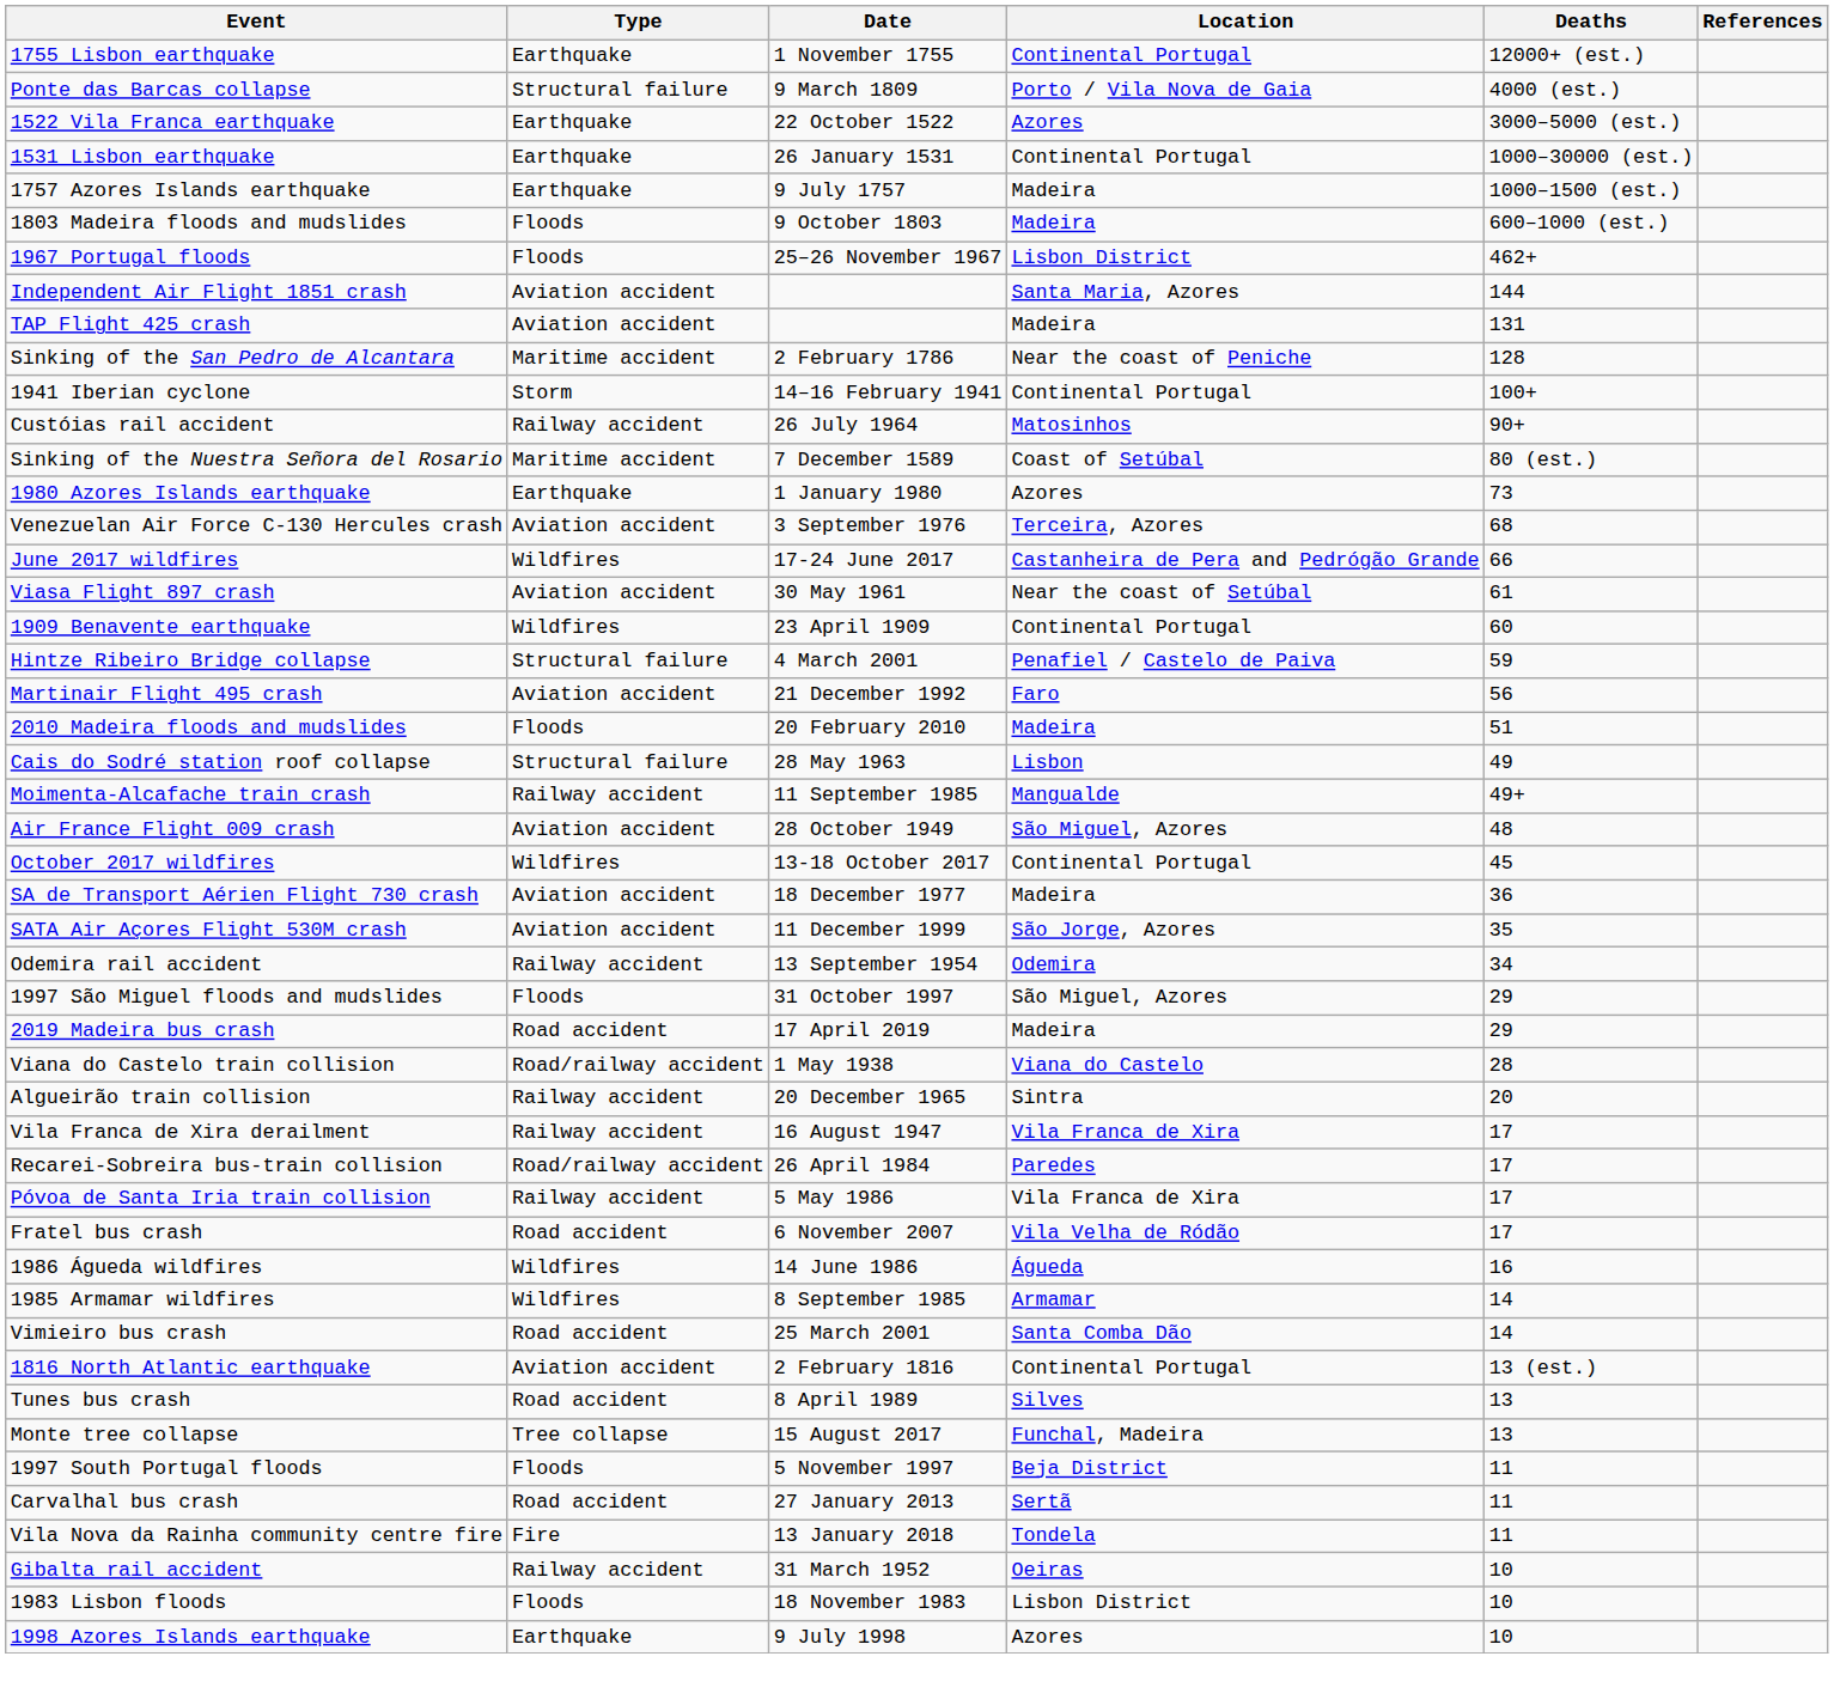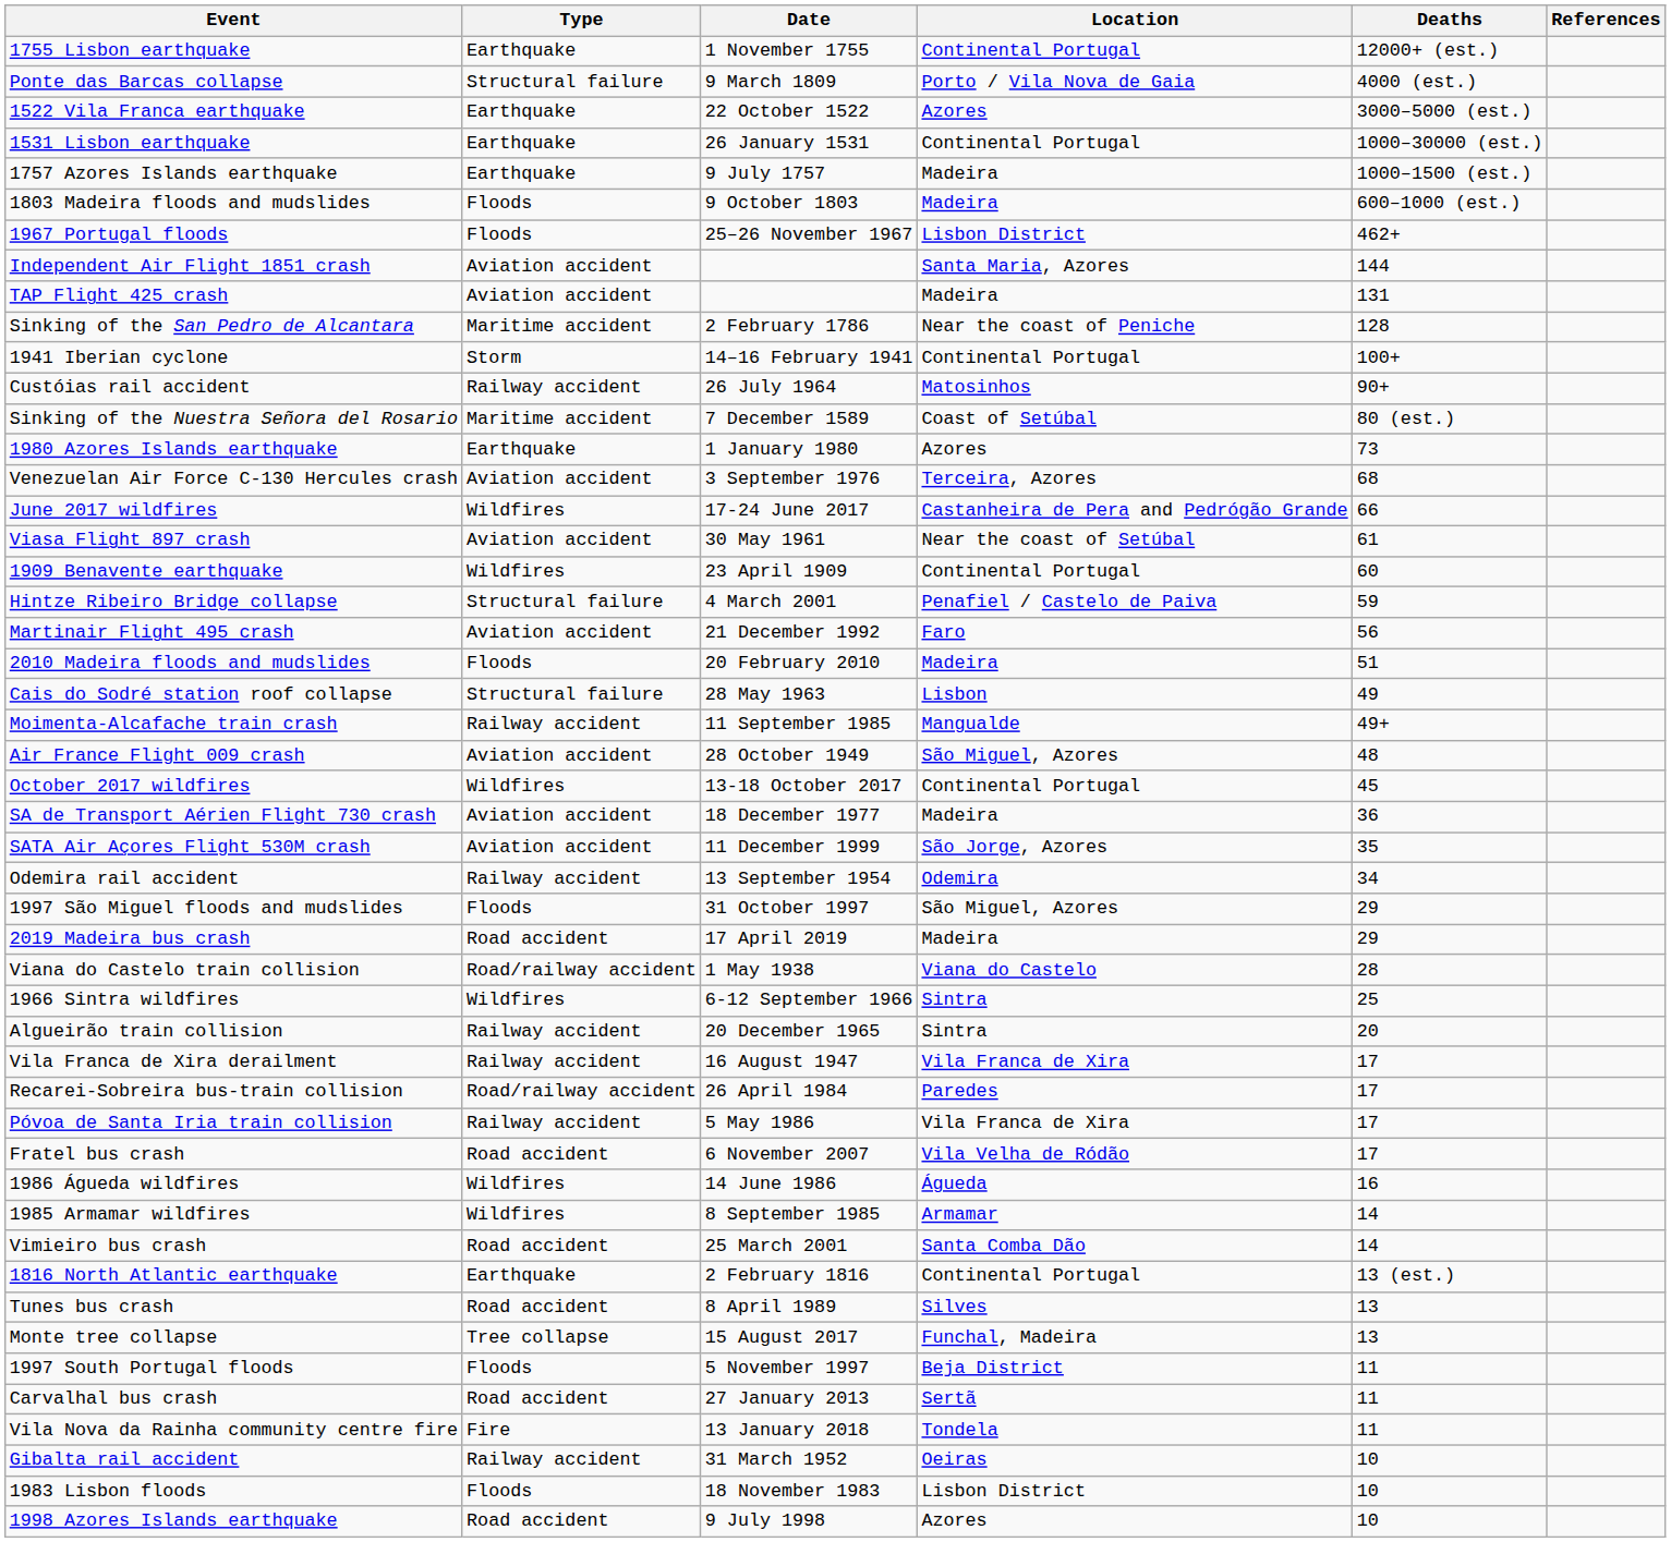 <table class="wikitable sortable" style="font-size:90%;">
 <tr>
 <th>Event</th>
 <th>Type</th>
 <th>Date</th>
 <th>Location</th>
 <th>Deaths</th>
 <th>References</th>
 </tr>
 <tr>
 <td><a href='#'>1755 Lisbon earthquake</a></td>
 <td>Earthquake</td>
 <td><span>1 November 1755</span></td>
 <td><a href='#'>Continental Portugal</a></td>
 <td>12000+ (est.)</td>
 <td></td>
 </tr>
 <tr>
 <td><a href='#'>Ponte das Barcas collapse</a> </td>
 <td>Structural failure</td>
 <td><span>9 March 1809</span></td>
 <td><a href='#'>Porto</a> / <a href='#'>Vila Nova de Gaia</a></td>
 <td>4000 (est.)</td>
 <td></td>
 </tr>
 <tr>
 <td><a href='#'>1522 Vila Franca earthquake</a></td>
 <td>Earthquake</td>
 <td><span>22 October 1522</span></td>
 <td><a href='#'>Azores</a></td>
 <td>3000–5000 (est.)</td>
 <td></td>
 </tr>
 <tr>
 <td><a href='#'>1531 Lisbon earthquake</a></td>
 <td>Earthquake</td>
 <td><span>26 January 1531</span></td>
 <td>Continental Portugal</td>
 <td>1000–30000 (est.)</td>
 <td></td>
 </tr>
 <tr>
 <td>1757 Azores Islands earthquake</td>
 <td>Earthquake</td>
 <td><span>9 July 1757</span></td>
 <td>Madeira</td>
 <td>1000–1500 (est.)</td>
 <td></td>
 </tr>
 <tr>
 <td>1803 Madeira floods and mudslides</td>
 <td>Floods</td>
 <td><span>9 October 1803</span></td>
 <td><a href='#'>Madeira</a></td>
 <td>600–1000 (est.)</td>
 <td></td>
 </tr>
 <tr>
 <td><a href='#'>1967 Portugal floods</a></td>
 <td>Floods</td>
 <td><span>25–26 November 1967</span></td>
 <td><a href='#'>Lisbon District</a></td>
 <td>462+</td>
 <td></td>
 </tr>
 <tr>
 <td><a href='#'>Independent Air Flight 1851 crash</a></td>
 <td>Aviation accident</td>
 <td><span></span></td>
 <td><a href='#'>Santa Maria</a>, Azores</td>
 <td>144</td>
 <td></td>
 </tr>
 <tr>
 <td><a href='#'>TAP Flight 425 crash</a></td>
 <td>Aviation accident</td>
 <td><span></span></td>
 <td>Madeira</td>
 <td>131</td>
 <td></td>
 </tr>
 <tr>
 <td>Sinking of the <a href='#'><em>San Pedro de Alcantara</em></a></td>
 <td>Maritime accident</td>
 <td><span>2 February 1786</span></td>
 <td>Near the coast of <a href='#'>Peniche</a></td>
 <td>128</td>
 <td></td>
 </tr>
 <tr>
 <td>1941 Iberian cyclone</td>
 <td>Storm</td>
 <td><span>14–16 February 1941</span></td>
 <td>Continental Portugal</td>
 <td>100+</td>
 <td></td>
 </tr>
 <tr>
 <td>Custóias rail accident</td>
 <td>Railway accident</td>
 <td><span>26 July 1964</span></td>
 <td><a href='#'>Matosinhos</a></td>
 <td>90+</td>
 <td></td>
 </tr>
 <tr>
 <td>Sinking of the <em>Nuestra Señora del Rosario</em></td>
 <td>Maritime accident</td>
 <td><span>7 December 1589</span></td>
 <td>Coast of <a href='#'>Setúbal</a></td>
 <td>80 (est.)</td>
 <td></td>
 </tr>
 <tr>
 <td><a href='#'>1980 Azores Islands earthquake</a></td>
 <td>Earthquake</td>
 <td><span>1 January 1980</span></td>
 <td>Azores</td>
 <td>73</td>
 <td></td>
 </tr>
 <tr>
 <td>Venezuelan Air Force C-130 Hercules crash</td>
 <td>Aviation accident</td>
 <td><span>3 September 1976</span></td>
 <td><a href='#'>Terceira</a>, Azores</td>
 <td>68</td>
 <td></td>
 </tr>
 <tr>
 <td><a href='#'>June 2017 wildfires</a></td>
 <td>Wildfires</td>
 <td><span>17-24 June 2017</span></td>
 <td><a href='#'>Castanheira de Pera</a> and <a href='#'>Pedrógão Grande</a></td>
 <td>66</td>
 <td></td>
 </tr>
 <tr>
 <td><a href='#'>Viasa Flight 897 crash</a></td>
 <td>Aviation accident</td>
 <td><span>30 May 1961</span></td>
 <td>Near the coast of <a href='#'>Setúbal</a></td>
 <td>61</td>
 <td></td>
 </tr>
 <tr>
 <td><a href='#'>1909 Benavente earthquake</a></td>
 <td>Wildfires</td>
 <td><span>23 April 1909</span></td>
 <td>Continental Portugal</td>
 <td>60</td>
 <td></td>
 </tr>
 <tr>
 <td><a href='#'>Hintze Ribeiro Bridge collapse</a></td>
 <td>Structural failure</td>
 <td><span>4 March 2001</span></td>
 <td><a href='#'>Penafiel</a> / <a href='#'>Castelo de Paiva</a></td>
 <td>59</td>
 <td></td>
 </tr>
 <tr>
 <td><a href='#'>Martinair Flight 495 crash</a></td>
 <td>Aviation accident</td>
 <td><span>21 December 1992</span></td>
 <td><a href='#'>Faro</a></td>
 <td>56</td>
 <td></td>
 </tr>
 <tr>
 <td><a href='#'>2010 Madeira floods and mudslides</a></td>
 <td>Floods</td>
 <td><span>20 February 2010</span></td>
 <td><a href='#'>Madeira</a></td>
 <td>51</td>
 <td></td>
 </tr>
 <tr>
 <td><a href='#'>Cais do Sodré station</a> roof collapse</td>
 <td>Structural failure</td>
 <td><span>28 May 1963</span></td>
 <td><a href='#'>Lisbon</a></td>
 <td>49</td>
 <td></td>
 </tr>
 <tr>
 <td><a href='#'>Moimenta-Alcafache train crash</a></td>
 <td>Railway accident</td>
 <td><span>11 September 1985</span></td>
 <td><a href='#'>Mangualde</a></td>
 <td>49+</td>
 <td></td>
 </tr>
 <tr>
 <td><a href='#'>Air France Flight 009 crash</a></td>
 <td>Aviation accident</td>
 <td><span>28 October 1949</span></td>
 <td><a href='#'>São Miguel</a>, Azores</td>
 <td>48</td>
 <td></td>
 </tr>
 <tr>
 <td><a href='#'>October 2017 wildfires</a></td>
 <td>Wildfires</td>
 <td><span>13-18 October 2017</span></td>
 <td>Continental Portugal</td>
 <td>45</td>
 <td></td>
 </tr>
 <tr>
 <td><a href='#'>SA de Transport Aérien Flight 730 crash</a></td>
 <td>Aviation accident</td>
 <td><span>18 December 1977</span></td>
 <td>Madeira</td>
 <td>36</td>
 <td></td>
 </tr>
 <tr>
 <td><a href='#'>SATA Air Açores Flight 530M crash</a></td>
 <td>Aviation accident</td>
 <td><span>11 December 1999</span></td>
 <td><a href='#'>São Jorge</a>, Azores</td>
 <td>35</td>
 <td></td>
 </tr>
 <tr>
 <td>Odemira rail accident</td>
 <td>Railway accident</td>
 <td><span>13 September 1954</span></td>
 <td><a href='#'>Odemira</a></td>
 <td>34</td>
 <td></td>
 </tr>
 <tr>
 <td>1997 São Miguel floods and mudslides</td>
 <td>Floods</td>
 <td><span>31 October 1997</span></td>
 <td>São Miguel, Azores</td>
 <td>29</td>
 <td></td>
 </tr>
 <tr>
 <td><a href='#'>2019 Madeira bus crash</a></td>
 <td>Road accident</td>
 <td><span>17 April 2019</span></td>
 <td>Madeira</td>
 <td>29</td>
 <td></td>
 </tr>
 <tr>
 <td>Viana do Castelo train collision</td>
 <td>Road/railway accident</td>
 <td><span>1 May 1938</span></td>
 <td><a href='#'>Viana do Castelo</a></td>
 <td>28</td>
 <td></td>
 </tr>
 <tr>
+<td>1966 Sintra wildfires</td>
+<td>Wildfires</td>
+<td><span>6-12 September 1966</span></td>
+<td><a href='#'>Sintra</a></td>
+<td>25</td>
+<td></td>
+</tr>
+<tr>
 <td>Algueirão train collision</td>
 <td>Railway accident</td>
 <td><span>20 December 1965</span></td>
 <td>Sintra</td>
 <td>20</td>
 <td></td>
 </tr>
 <tr>
 <td>Vila Franca de Xira derailment</td>
 <td>Railway accident</td>
 <td><span>16 August 1947</span></td>
 <td><a href='#'>Vila Franca de Xira</a></td>
 <td>17</td>
 <td></td>
 </tr>
 <tr>
 <td>Recarei-Sobreira bus-train collision</td>
 <td>Road/railway accident</td>
 <td><span>26 April 1984</span></td>
 <td><a href='#'>Paredes</a></td>
 <td>17</td>
 <td></td>
 </tr>
 <tr>
 <td><a href='#'>Póvoa de Santa Iria train collision</a></td>
 <td>Railway accident</td>
 <td><span>5 May 1986</span></td>
 <td>Vila Franca de Xira</td>
 <td>17</td>
 <td></td>
 </tr>
 <tr>
 <td>Fratel bus crash</td>
 <td>Road accident</td>
 <td><span>6 November 2007</span></td>
 <td><a href='#'>Vila Velha de Ródão</a></td>
 <td>17</td>
 <td></td>
 </tr>
 <tr>
 <td>1986 Águeda wildfires</td>
 <td>Wildfires</td>
 <td><span>14 June 1986</span></td>
 <td><a href='#'>Águeda</a></td>
 <td>16</td>
 <td></td>
 </tr>
 <tr>
 <td>1985 Armamar wildfires</td>
 <td>Wildfires</td>
 <td><span>8 September 1985</span></td>
 <td><a href='#'>Armamar</a></td>
 <td>14</td>
 <td></td>
 </tr>
 <tr>
 <td>Vimieiro bus crash</td>
 <td>Road accident</td>
 <td><span>25 March 2001</span></td>
 <td><a href='#'>Santa Comba Dão</a></td>
 <td>14</td>
 <td></td>
 </tr>
 <tr>
 <td><a href='#'>1816 North Atlantic earthquake</a></td>
-<td>Aviation accident</td>
+<td>Earthquake</td>
 <td><span>2 February 1816</span></td>
 <td>Continental Portugal</td>
 <td>13 (est.)</td>
 <td></td>
 </tr>
 <tr>
 <td>Tunes bus crash</td>
 <td>Road accident</td>
 <td><span>8 April 1989</span></td>
 <td><a href='#'>Silves</a></td>
 <td>13</td>
 <td></td>
 </tr>
 <tr>
 <td>Monte tree collapse</td>
 <td>Tree collapse</td>
 <td><span>15 August 2017</span></td>
 <td><a href='#'>Funchal</a>, Madeira</td>
 <td>13</td>
 <td></td>
 </tr>
 <tr>
 <td>1997 South Portugal floods</td>
 <td>Floods</td>
 <td><span>5 November 1997</span></td>
 <td><a href='#'>Beja District</a></td>
 <td>11</td>
 <td></td>
 </tr>
 <tr>
 <td>Carvalhal bus crash</td>
 <td>Road accident</td>
 <td><span>27 January 2013</span></td>
 <td><a href='#'>Sertã</a></td>
 <td>11</td>
 <td></td>
 </tr>
 <tr>
 <td>Vila Nova da Rainha community centre fire</td>
 <td>Fire</td>
 <td><span>13 January 2018</span></td>
 <td><a href='#'>Tondela</a></td>
 <td>11</td>
 <td></td>
 </tr>
 <tr>
 <td><a href='#'>Gibalta rail accident</a></td>
 <td>Railway accident</td>
 <td><span>31 March 1952</span></td>
 <td><a href='#'>Oeiras</a></td>
 <td>10</td>
 <td></td>
 </tr>
 <tr>
 <td>1983 Lisbon floods</td>
 <td>Floods</td>
 <td><span>18 November 1983</span></td>
 <td>Lisbon District</td>
 <td>10</td>
 <td></td>
 </tr>
 <tr>
 <td><a href='#'>1998 Azores Islands earthquake</a></td>
-<td>Earthquake</td>
+<td>Road accident</td>
 <td><span>9 July 1998</span></td>
 <td>Azores</td>
 <td>10</td>
 <td></td>
 </tr>
 </table>
